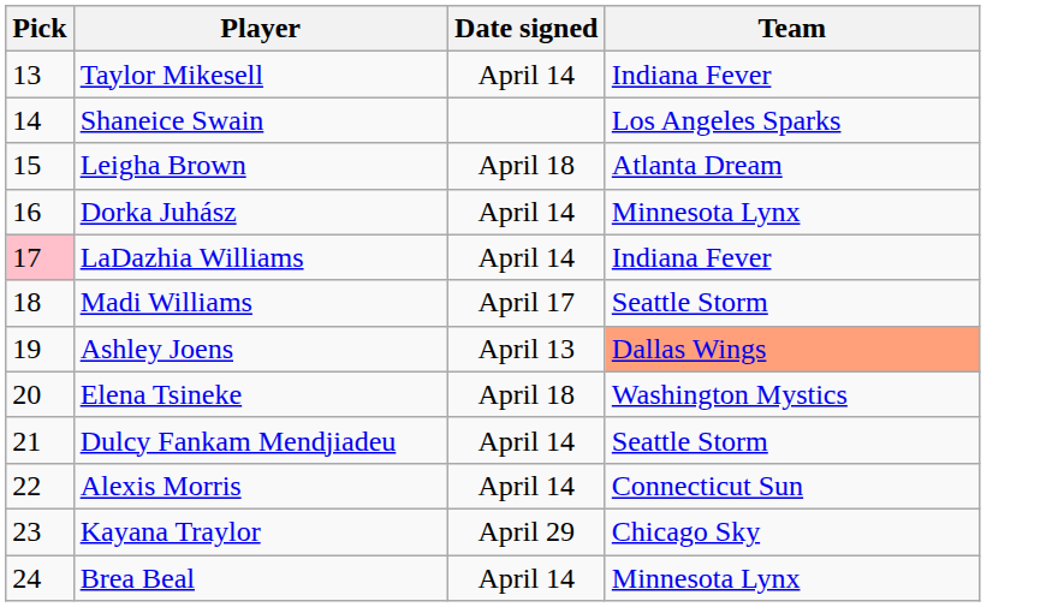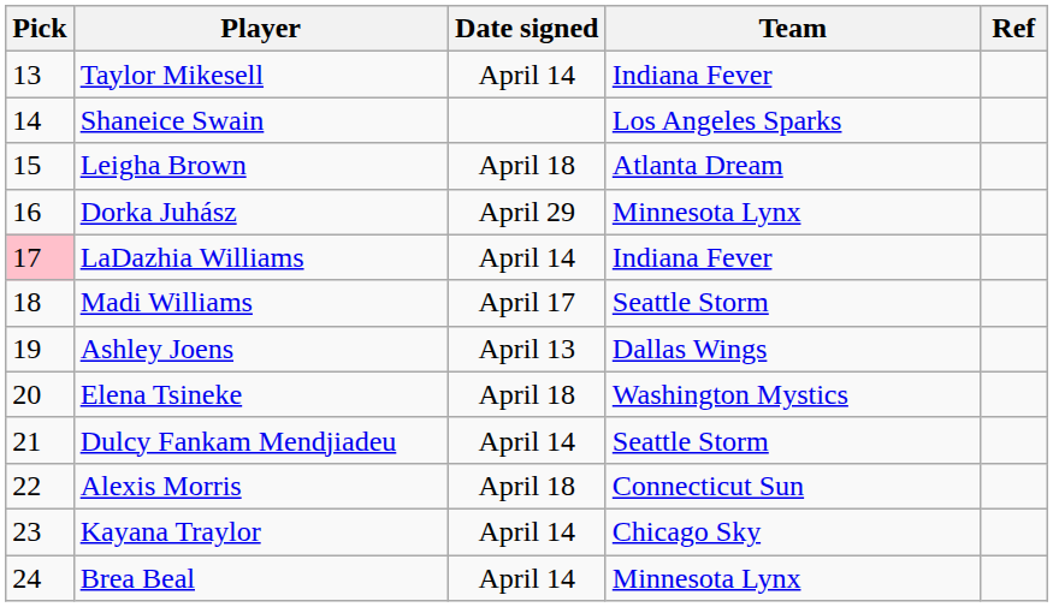 <table class="wikitable">
 <tr>
 <th style="width:30px">Pick</th>
 <th style="width:200px">Player</th>
 <th style="width:80px">Date signed</th>
 <th style="width:200px">Team</th>
+<th class="unsortable" style="width:30px">Ref</th>
 </tr>
 <tr>
 <td>13</td>
 <td> <a href='#'>Taylor Mikesell</a></td>
 <td align="center">April 14</td>
 <td><a href='#'>Indiana Fever</a></td>
+<td align="center"></td>
 </tr>
 <tr>
 <td>14</td>
 <td> <a href='#'>Shaneice Swain</a></td>
 <td align="center"></td>
 <td><a href='#'>Los Angeles Sparks</a></td>
+<td align="center"></td>
 </tr>
 <tr>
 <td>15</td>
 <td> <a href='#'>Leigha Brown</a></td>
 <td align="center">April 18</td>
 <td><a href='#'>Atlanta Dream</a></td>
+<td align="center"></td>
 </tr>
 <tr>
 <td>16</td>
 <td> <a href='#'>Dorka Juhász</a></td>
-<td align="center">April 14</td>
+<td align="center">April 29</td>
 <td><a href='#'>Minnesota Lynx</a></td>
+<td align="center"></td>
 </tr>
 <tr>
 <td style="background: pink;">17</td>
 <td> <a href='#'>LaDazhia Williams</a></td>
 <td align="center">April 14</td>
 <td><a href='#'>Indiana Fever</a></td>
+<td align="center"></td>
 </tr>
 <tr>
 <td>18</td>
 <td> <a href='#'>Madi Williams</a></td>
 <td align="center">April 17</td>
 <td><a href='#'>Seattle Storm</a></td>
+<td align="center"></td>
 </tr>
 <tr>
 <td>19</td>
 <td> <a href='#'>Ashley Joens</a></td>
 <td align="center">April 13</td>
-<td style="background: lightsalmon;"><a href='#'>Dallas Wings</a></td>
+<td><a href='#'>Dallas Wings</a></td>
+<td align="center"></td>
 </tr>
 <tr>
 <td>20</td>
 <td> <a href='#'>Elena Tsineke</a></td>
 <td align="center">April 18</td>
 <td><a href='#'>Washington Mystics</a></td>
+<td align="center"></td>
 </tr>
 <tr>
 <td>21</td>
 <td> <a href='#'>Dulcy Fankam Mendjiadeu</a></td>
 <td align="center">April 14</td>
 <td><a href='#'>Seattle Storm</a></td>
+<td align="center"></td>
 </tr>
 <tr>
 <td>22</td>
 <td> <a href='#'>Alexis Morris</a></td>
-<td align="center">April 14</td>
+<td align="center">April 18</td>
 <td><a href='#'>Connecticut Sun</a></td>
+<td align="center"></td>
 </tr>
 <tr>
 <td>23</td>
 <td> <a href='#'>Kayana Traylor</a></td>
-<td align="center">April 29</td>
+<td align="center">April 14</td>
 <td><a href='#'>Chicago Sky</a></td>
+<td align="center"></td>
 </tr>
 <tr>
 <td>24</td>
 <td> <a href='#'>Brea Beal</a></td>
 <td align="center">April 14</td>
 <td><a href='#'>Minnesota Lynx</a></td>
+<td align="center"></td>
 </tr>
 </table>
